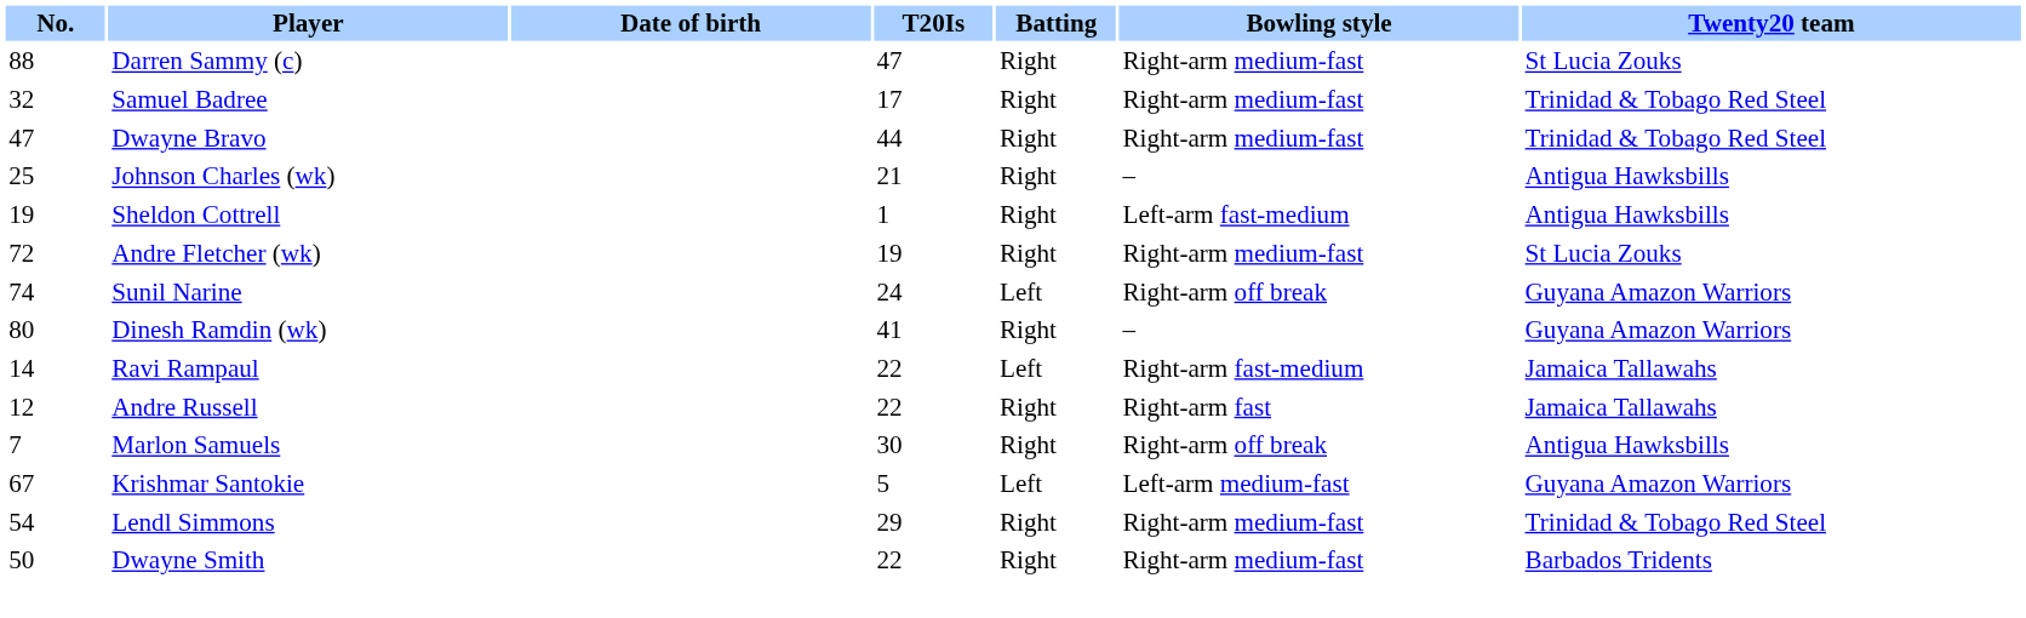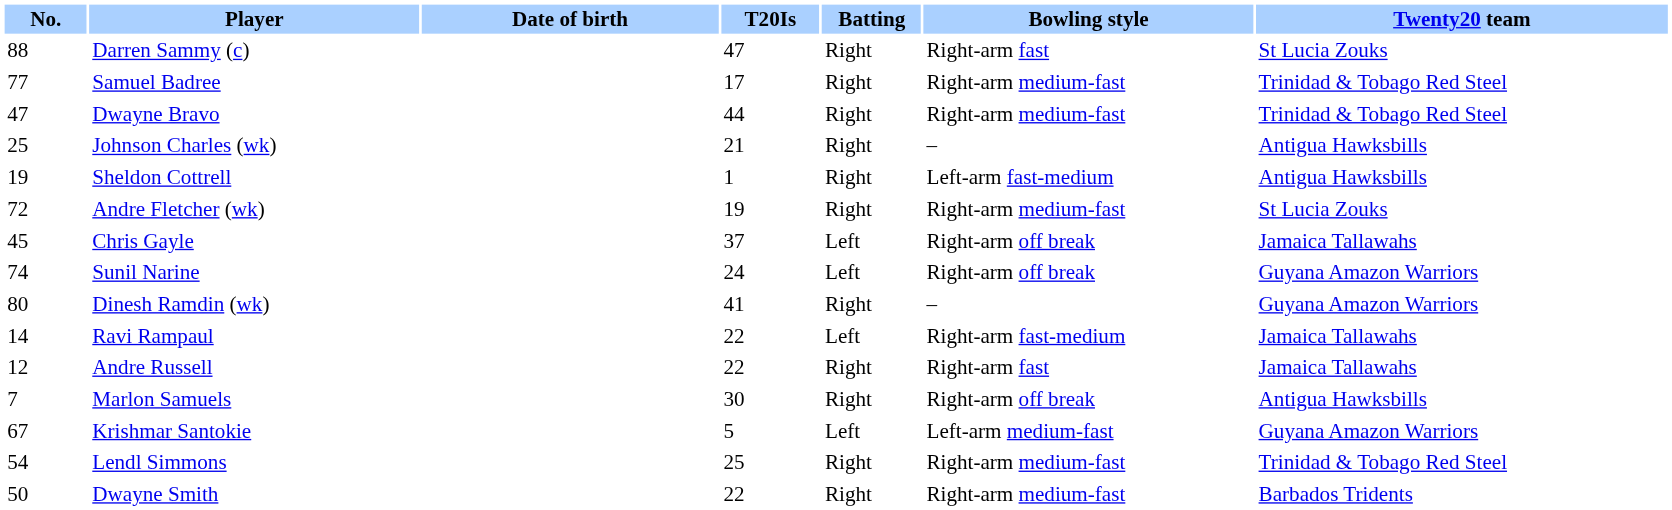 <table border="0" cellspacing="2" cellpadding="2" style="width:100%;">
 <tr style="background:#aad0ff;">
 <th scope="col" width="5%">No.</th>
 <th scope="col" width="20%">Player</th>
 <th scope="col" width="18%">Date of birth</th>
 <th scope="col" width="6%">T20Is</th>
 <th scope="col" width="6%">Batting</th>
 <th scope="col" width="20%">Bowling style</th>
 <th scope="col" width="25%"><a href='#'>Twenty20</a> team</th>
 </tr>
 <tr>
 <td>88</td>
 <td><a href='#'>Darren Sammy</a> (<a href='#'>c</a>)</td>
 <td></td>
 <td>47</td>
 <td>Right</td>
-<td>Right-arm <a href='#'>medium-fast</a></td>
+<td>Right-arm <a href='#'>fast</a></td>
 <td> <a href='#'>St Lucia Zouks</a></td>
 </tr>
 <tr>
-<td>32</td>
+<td>77</td>
 <td><a href='#'>Samuel Badree</a></td>
 <td></td>
 <td>17</td>
 <td>Right</td>
 <td>Right-arm <a href='#'>medium-fast</a></td>
 <td> <a href='#'>Trinidad & Tobago Red Steel</a></td>
 </tr>
 <tr>
 <td>47</td>
 <td><a href='#'>Dwayne Bravo</a></td>
 <td></td>
 <td>44</td>
 <td>Right</td>
 <td>Right-arm <a href='#'>medium-fast</a></td>
 <td> <a href='#'>Trinidad & Tobago Red Steel</a></td>
 </tr>
 <tr>
 <td>25</td>
 <td><a href='#'>Johnson Charles</a> (<a href='#'>wk</a>)</td>
 <td></td>
 <td>21</td>
 <td>Right</td>
 <td>–</td>
 <td> <a href='#'>Antigua Hawksbills</a></td>
 </tr>
 <tr>
 <td>19</td>
 <td><a href='#'>Sheldon Cottrell</a></td>
 <td></td>
 <td>1</td>
 <td>Right</td>
 <td>Left-arm <a href='#'>fast-medium</a></td>
 <td> <a href='#'>Antigua Hawksbills</a></td>
 </tr>
 <tr>
 <td>72</td>
 <td><a href='#'>Andre Fletcher</a> (<a href='#'>wk</a>)</td>
 <td></td>
 <td>19</td>
 <td>Right</td>
 <td>Right-arm <a href='#'>medium-fast</a></td>
 <td> <a href='#'>St Lucia Zouks</a></td>
+</tr>
+<tr>
+<td>45</td>
+<td><a href='#'>Chris Gayle</a></td>
+<td></td>
+<td>37</td>
+<td>Left</td>
+<td>Right-arm <a href='#'>off break</a></td>
+<td> <a href='#'>Jamaica Tallawahs</a></td>
 </tr>
 <tr>
 <td>74</td>
 <td><a href='#'>Sunil Narine</a></td>
 <td></td>
 <td>24</td>
 <td>Left</td>
 <td>Right-arm <a href='#'>off break</a></td>
 <td> <a href='#'>Guyana Amazon Warriors</a></td>
 </tr>
 <tr>
 <td>80</td>
 <td><a href='#'>Dinesh Ramdin</a> (<a href='#'>wk</a>)</td>
 <td></td>
 <td>41</td>
 <td>Right</td>
 <td>–</td>
 <td> <a href='#'>Guyana Amazon Warriors</a></td>
 </tr>
 <tr>
 <td>14</td>
 <td><a href='#'>Ravi Rampaul</a></td>
 <td></td>
 <td>22</td>
 <td>Left</td>
 <td>Right-arm <a href='#'>fast-medium</a></td>
 <td> <a href='#'>Jamaica Tallawahs</a></td>
 </tr>
 <tr>
 <td>12</td>
 <td><a href='#'>Andre Russell</a></td>
 <td></td>
 <td>22</td>
 <td>Right</td>
 <td>Right-arm <a href='#'>fast</a></td>
 <td> <a href='#'>Jamaica Tallawahs</a></td>
 </tr>
 <tr>
 <td>7</td>
 <td><a href='#'>Marlon Samuels</a></td>
 <td></td>
 <td>30</td>
 <td>Right</td>
 <td>Right-arm <a href='#'>off break</a></td>
 <td> <a href='#'>Antigua Hawksbills</a></td>
 </tr>
 <tr>
 <td>67</td>
 <td><a href='#'>Krishmar Santokie</a></td>
 <td></td>
 <td>5</td>
 <td>Left</td>
 <td>Left-arm <a href='#'>medium-fast</a></td>
 <td> <a href='#'>Guyana Amazon Warriors</a></td>
 </tr>
 <tr>
 <td>54</td>
 <td><a href='#'>Lendl Simmons</a></td>
 <td></td>
-<td>29</td>
+<td>25</td>
 <td>Right</td>
 <td>Right-arm <a href='#'>medium-fast</a></td>
 <td> <a href='#'>Trinidad & Tobago Red Steel</a></td>
 </tr>
 <tr>
 <td>50</td>
 <td><a href='#'>Dwayne Smith</a></td>
 <td></td>
 <td>22</td>
 <td>Right</td>
 <td>Right-arm <a href='#'>medium-fast</a></td>
 <td> <a href='#'>Barbados Tridents</a></td>
 </tr>
 </table>
